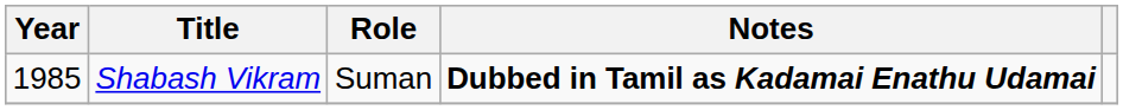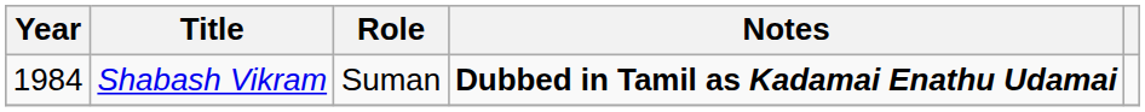 <table class="wikitable sortable">
 <tr>
 <th scope="col">Year</th>
 <th scope="col">Title</th>
 <th scope="col">Role</th>
 <th scope="col" class="unsortable">Notes</th>
 <th scope="col" class="unsortable"></th>
 </tr>
 <tr>
-<td>1985</td>
+<td>1984</td>
 <td><em><a href='#'>Shabash Vikram</a></em></td>
 <td>Suman</td>
 <td><strong>Dubbed in Tamil as <em>Kadamai Enathu Udamai</em></strong></td>
 <td></td>
 </tr>
 <tr>
 </tr>
 </table>
